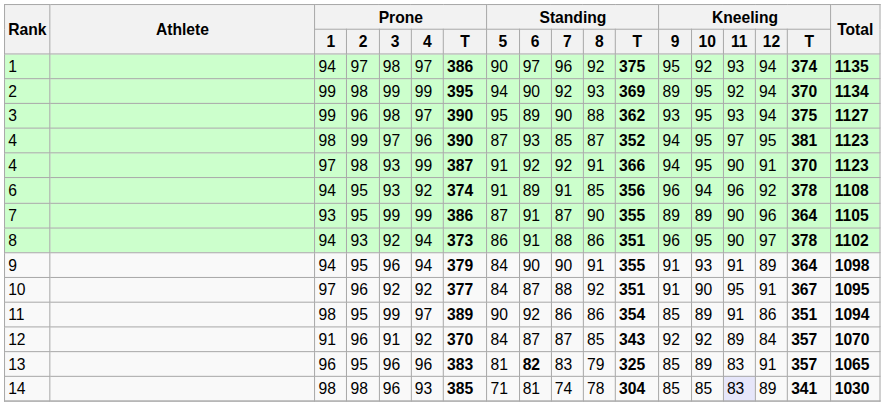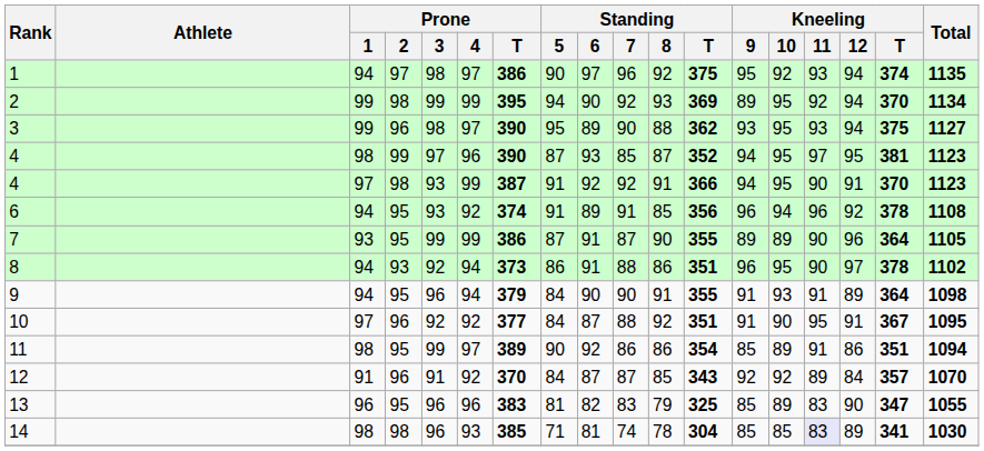 <table class="wikitable" style="font-size:95%" style="width:35em;" style="text-align:center">
 <tr>
 <th rowspan=2>Rank</th>
 <th rowspan=2 width=250>Athlete</th>
 <th colspan=5 width=160>Prone</th>
 <th colspan=5 width=160>Standing</th>
 <th colspan=5 width=160>Kneeling</th>
 <th rowspan=2 width=40>Total</th>
 </tr>
 <tr>
 <th>1</th>
 <th>2</th>
 <th>3</th>
 <th>4</th>
 <th>T</th>
 <th>5</th>
 <th>6</th>
 <th>7</th>
 <th>8</th>
 <th>T</th>
 <th>9</th>
 <th>10</th>
 <th>11</th>
 <th>12</th>
 <th>T</th>
 </tr>
 <tr bgcolor=ccffcc>
 <td>1</td>
 <td align=left></td>
 <td>94</td>
 <td>97</td>
 <td>98</td>
 <td>97</td>
 <td><strong>386</strong></td>
 <td>90</td>
 <td>97</td>
 <td>96</td>
 <td>92</td>
 <td><strong>375</strong></td>
 <td>95</td>
 <td>92</td>
 <td>93</td>
 <td>94</td>
 <td><strong>374</strong></td>
 <td><strong>1135</strong></td>
 </tr>
 <tr bgcolor=ccffcc>
 <td>2</td>
 <td align=left></td>
 <td>99</td>
 <td>98</td>
 <td>99</td>
 <td>99</td>
 <td><strong>395</strong></td>
 <td>94</td>
 <td>90</td>
 <td>92</td>
 <td>93</td>
 <td><strong>369</strong></td>
 <td>89</td>
 <td>95</td>
 <td>92</td>
 <td>94</td>
 <td><strong>370</strong></td>
 <td><strong>1134</strong></td>
 </tr>
 <tr bgcolor=ccffcc>
 <td>3</td>
 <td align=left></td>
 <td>99</td>
 <td>96</td>
 <td>98</td>
 <td>97</td>
 <td><strong>390</strong></td>
 <td>95</td>
 <td>89</td>
 <td>90</td>
 <td>88</td>
 <td><strong>362</strong></td>
 <td>93</td>
 <td>95</td>
 <td>93</td>
 <td>94</td>
 <td><strong>375</strong></td>
 <td><strong>1127</strong></td>
 </tr>
 <tr bgcolor=ccffcc>
 <td>4</td>
 <td align=left></td>
 <td>98</td>
 <td>99</td>
 <td>97</td>
 <td>96</td>
 <td><strong>390</strong></td>
 <td>87</td>
 <td>93</td>
 <td>85</td>
 <td>87</td>
 <td><strong>352</strong></td>
 <td>94</td>
 <td>95</td>
 <td>97</td>
 <td>95</td>
 <td><strong>381</strong></td>
 <td><strong>1123</strong></td>
 </tr>
 <tr bgcolor=ccffcc>
 <td>4</td>
 <td align=left></td>
 <td>97</td>
 <td>98</td>
 <td>93</td>
 <td>99</td>
 <td><strong>387</strong></td>
 <td>91</td>
 <td>92</td>
 <td>92</td>
 <td>91</td>
 <td><strong>366</strong></td>
 <td>94</td>
 <td>95</td>
 <td>90</td>
 <td>91</td>
 <td><strong>370</strong></td>
 <td><strong>1123</strong></td>
 </tr>
 <tr bgcolor=ccffcc>
 <td>6</td>
 <td align=left></td>
 <td>94</td>
 <td>95</td>
 <td>93</td>
 <td>92</td>
 <td><strong>374</strong></td>
 <td>91</td>
 <td>89</td>
 <td>91</td>
 <td>85</td>
 <td><strong>356</strong></td>
 <td>96</td>
 <td>94</td>
 <td>96</td>
 <td>92</td>
 <td><strong>378</strong></td>
 <td><strong>1108</strong></td>
 </tr>
 <tr bgcolor=ccffcc>
 <td>7</td>
 <td align=left></td>
 <td>93</td>
 <td>95</td>
 <td>99</td>
 <td>99</td>
 <td><strong>386</strong></td>
 <td>87</td>
 <td>91</td>
 <td>87</td>
 <td>90</td>
 <td><strong>355</strong></td>
 <td>89</td>
 <td>89</td>
 <td>90</td>
 <td>96</td>
 <td><strong>364</strong></td>
 <td><strong>1105</strong></td>
 </tr>
 <tr bgcolor=ccffcc>
 <td>8</td>
 <td align=left></td>
 <td>94</td>
 <td>93</td>
 <td>92</td>
 <td>94</td>
 <td><strong>373</strong></td>
 <td>86</td>
 <td>91</td>
 <td>88</td>
 <td>86</td>
 <td><strong>351</strong></td>
 <td>96</td>
 <td>95</td>
 <td>90</td>
 <td>97</td>
 <td><strong>378</strong></td>
 <td><strong>1102</strong></td>
 </tr>
 <tr>
 <td>9</td>
 <td align=left></td>
 <td>94</td>
 <td>95</td>
 <td>96</td>
 <td>94</td>
 <td><strong>379</strong></td>
 <td>84</td>
 <td>90</td>
 <td>90</td>
 <td>91</td>
 <td><strong>355</strong></td>
 <td>91</td>
 <td>93</td>
 <td>91</td>
 <td>89</td>
 <td><strong>364</strong></td>
 <td><strong>1098</strong></td>
 </tr>
 <tr>
 <td>10</td>
 <td align=left></td>
 <td>97</td>
 <td>96</td>
 <td>92</td>
 <td>92</td>
 <td><strong>377</strong></td>
 <td>84</td>
 <td>87</td>
 <td>88</td>
 <td>92</td>
 <td><strong>351</strong></td>
 <td>91</td>
 <td>90</td>
 <td>95</td>
 <td>91</td>
 <td><strong>367</strong></td>
 <td><strong>1095</strong></td>
 </tr>
 <tr>
 <td>11</td>
 <td align=left></td>
 <td>98</td>
 <td>95</td>
 <td>99</td>
 <td>97</td>
 <td><strong>389</strong></td>
 <td>90</td>
 <td>92</td>
 <td>86</td>
 <td>86</td>
 <td><strong>354</strong></td>
 <td>85</td>
 <td>89</td>
 <td>91</td>
 <td>86</td>
 <td><strong>351</strong></td>
 <td><strong>1094</strong></td>
 </tr>
 <tr>
 <td>12</td>
 <td align=left></td>
 <td>91</td>
 <td>96</td>
 <td>91</td>
 <td>92</td>
 <td><strong>370</strong></td>
 <td>84</td>
 <td>87</td>
 <td>87</td>
 <td>85</td>
 <td><strong>343</strong></td>
 <td>92</td>
 <td>92</td>
 <td>89</td>
 <td>84</td>
 <td><strong>357</strong></td>
 <td><strong>1070</strong></td>
 </tr>
 <tr>
 <td>13</td>
 <td align=left></td>
 <td>96</td>
 <td>95</td>
 <td>96</td>
 <td>96</td>
 <td><strong>383</strong></td>
 <td>81</td>
-<td><strong>82</strong></td>
+<td>82</td>
 <td>83</td>
 <td>79</td>
 <td><strong>325</strong></td>
 <td>85</td>
 <td>89</td>
 <td>83</td>
-<td>91</td>
-<td><strong>357</strong></td>
-<td><strong>1065</strong></td>
+<td>90</td>
+<td><strong>347</strong></td>
+<td><strong>1055</strong></td>
 </tr>
 <tr>
 <td>14</td>
 <td align=left></td>
 <td>98</td>
 <td>98</td>
 <td>96</td>
 <td>93</td>
 <td><strong>385</strong></td>
 <td>71</td>
 <td>81</td>
 <td>74</td>
 <td>78</td>
 <td><strong>304</strong></td>
 <td>85</td>
 <td>85</td>
 <td style="background: lavender;">83</td>
 <td>89</td>
 <td><strong>341</strong></td>
 <td><strong>1030</strong></td>
 </tr>
 <tr>
 </tr>
 </table>
